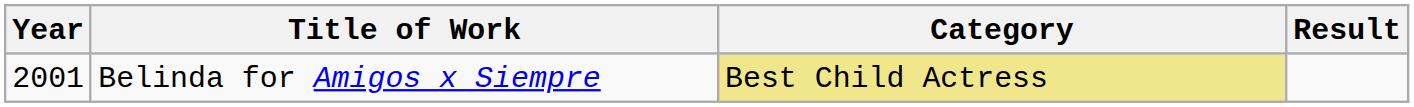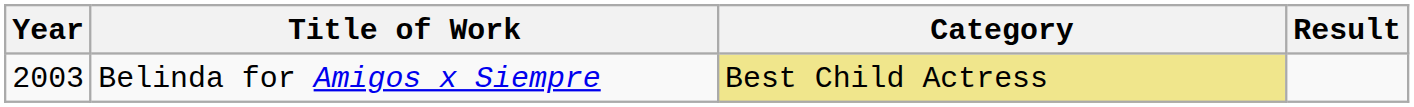 <table class="wikitable" style="table-layout: fixed;">
 <tr>
 <th style="width:5%;">Year</th>
 <th style="width:50%;">Title of Work</th>
 <th style="width:50%;">Category</th>
 <th style="width:10%;">Result</th>
 </tr>
 <tr>
-<td>2001</td>
+<td>2003</td>
 <td>Belinda for <em><a href='#'>Amigos x Siempre</a></em></td>
 <td style="background: khaki;">Best Child Actress</td>
 <td></td>
 </tr>
 </table>
